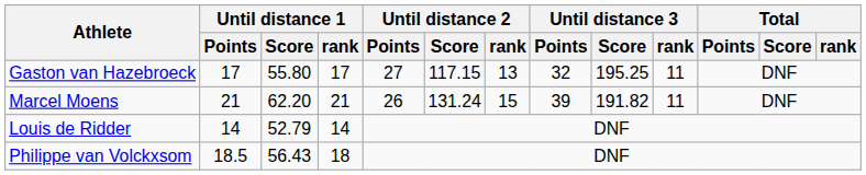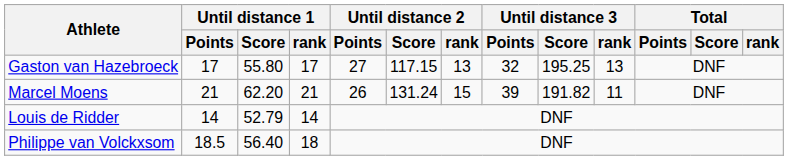 <table class="wikitable" border="1" style="font-size:90%">
 <tr>
 <th rowspan=2>Athlete</th>
 <th colspan=3>Until distance 1</th>
 <th colspan=3>Until distance 2</th>
 <th colspan=3>Until distance 3</th>
 <th colspan=3>Total</th>
 </tr>
 <tr>
 <th>Points</th>
 <th>Score</th>
 <th>rank</th>
 <th>Points</th>
 <th>Score</th>
 <th>rank</th>
 <th>Points</th>
 <th>Score</th>
 <th>rank</th>
 <th>Points</th>
 <th>Score</th>
 <th>rank</th>
 </tr>
 <tr>
 <td><a href='#'>Gaston van Hazebroeck</a></td>
 <td align=center>17</td>
 <td align=center>55.80</td>
 <td align=center>17</td>
 <td align=center>27</td>
 <td align=center>117.15</td>
 <td align=center>13</td>
 <td align=center>32</td>
 <td align=center>195.25</td>
-<td align=center>11</td>
+<td align=center>13</td>
 <td colspan=3 align=center>DNF</td>
 </tr>
 <tr>
 <td><a href='#'>Marcel Moens</a></td>
 <td align=center>21</td>
 <td align=center>62.20</td>
 <td align=center>21</td>
 <td align=center>26</td>
 <td align=center>131.24</td>
 <td align=center>15</td>
 <td align=center>39</td>
 <td align=center>191.82</td>
 <td align=center>11</td>
 <td colspan=3 align=center>DNF</td>
 </tr>
 <tr>
 <td><a href='#'>Louis de Ridder</a></td>
 <td align=center>14</td>
 <td align=center>52.79</td>
 <td align=center>14</td>
 <td colspan=9 align=center>DNF</td>
 </tr>
 <tr>
 <td><a href='#'>Philippe van Volckxsom</a></td>
 <td align=center>18.5</td>
-<td align=center>56.43</td>
+<td align=center>56.40</td>
 <td align=center>18</td>
 <td colspan=9 align=center>DNF</td>
 </tr>
 </table>
